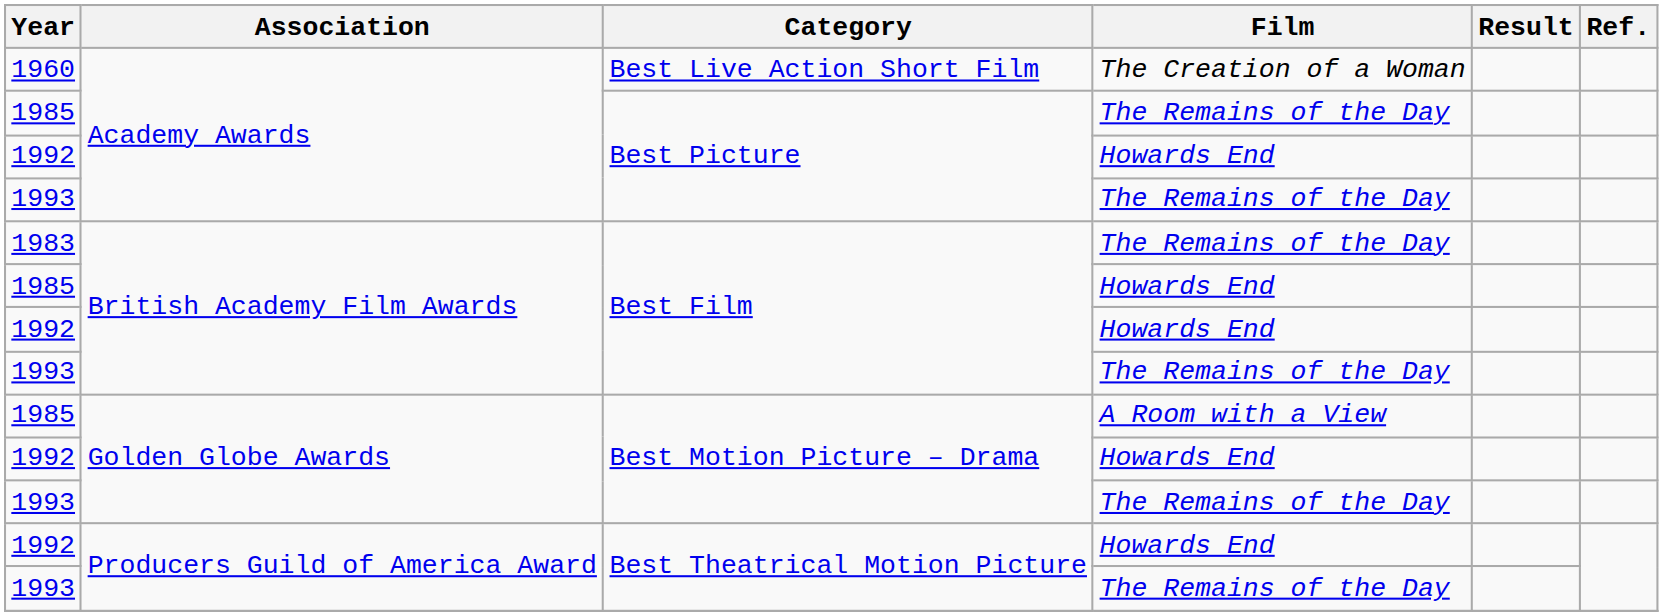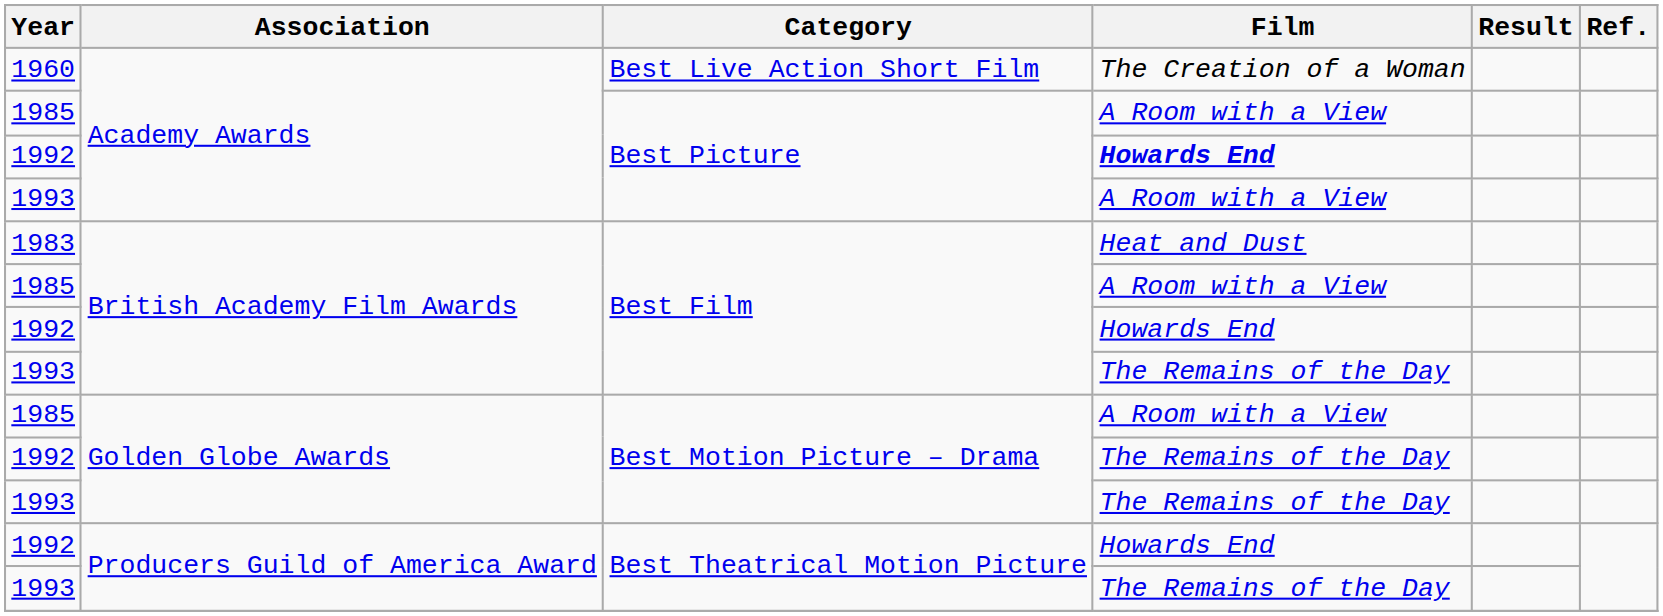 <table class="wikitable plainrowheaders sortable">
 <tr>
 <th>Year</th>
 <th>Association</th>
 <th>Category</th>
 <th>Film</th>
 <th>Result</th>
 <th class=unsortable>Ref.</th>
 </tr>
 <tr>
 <td><a href='#'>1960</a></td>
 <td rowspan=4><a href='#'>Academy Awards</a></td>
 <td><a href='#'>Best Live Action Short Film</a></td>
 <td><em>The Creation of a Woman</em></td>
 <td></td>
 <td></td>
 </tr>
 <tr>
 <td><a href='#'>1985</a></td>
 <td rowspan="3"><a href='#'>Best Picture</a></td>
-<td><a href='#'><em>The Remains of the Day</em></a></td>
+<td><a href='#'><em>A Room with a View</em></a></td>
 <td></td>
 <td></td>
 </tr>
 <tr>
 <td><a href='#'>1992</a></td>
-<td><a href='#'><em>Howards End</em></a></td>
+<td><strong><a href='#'><em>Howards End</em></a></strong></td>
 <td></td>
 <td></td>
 </tr>
 <tr>
 <td><a href='#'>1993</a></td>
-<td><a href='#'><em>The Remains of the Day</em></a></td>
+<td><a href='#'><em>A Room with a View</em></a></td>
 <td></td>
 <td></td>
 </tr>
 <tr>
 <td><a href='#'>1983</a></td>
 <td rowspan=4><a href='#'>British Academy Film Awards</a></td>
 <td rowspan="4"><a href='#'>Best Film</a></td>
-<td><a href='#'><em>The Remains of the Day</em></a></td>
+<td><em><a href='#'>Heat and Dust</a></em></td>
 <td></td>
 <td></td>
 </tr>
 <tr>
 <td><a href='#'>1985</a></td>
-<td><a href='#'><em>Howards End</em></a></td>
+<td><a href='#'><em>A Room with a View</em></a></td>
 <td></td>
 <td></td>
 </tr>
 <tr>
 <td><a href='#'>1992</a></td>
 <td><a href='#'><em>Howards End</em></a></td>
 <td></td>
 <td></td>
 </tr>
 <tr>
 <td><a href='#'>1993</a></td>
 <td><a href='#'><em>The Remains of the Day</em></a></td>
 <td></td>
 <td></td>
 </tr>
 <tr>
 <td><a href='#'>1985</a></td>
 <td rowspan=3><a href='#'>Golden Globe Awards</a></td>
 <td rowspan="3"><a href='#'>Best Motion Picture – Drama</a></td>
 <td><a href='#'><em>A Room with a View</em></a></td>
 <td></td>
 <td></td>
 </tr>
 <tr>
 <td><a href='#'>1992</a></td>
-<td><a href='#'><em>Howards End</em></a></td>
+<td><a href='#'><em>The Remains of the Day</em></a></td>
 <td></td>
 <td></td>
 </tr>
 <tr>
 <td><a href='#'>1993</a></td>
 <td><a href='#'><em>The Remains of the Day</em></a></td>
 <td></td>
 <td></td>
 </tr>
 <tr>
 <td><a href='#'>1992</a></td>
 <td rowspan=2><a href='#'>Producers Guild of America Award</a></td>
 <td rowspan="2"><a href='#'>Best Theatrical Motion Picture</a></td>
 <td><a href='#'><em>Howards End</em></a></td>
 <td></td>
 <td rowspan=2></td>
 </tr>
 <tr>
 <td><a href='#'>1993</a></td>
 <td><a href='#'><em>The Remains of the Day</em></a></td>
 <td></td>
 </tr>
 <tr>
 </tr>
 </table>
